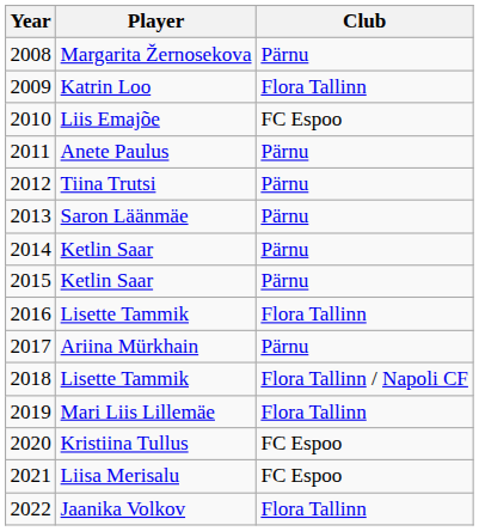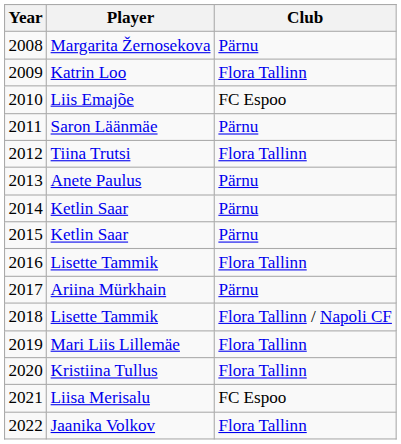 <table class="wikitable">
 <tr>
 <th>Year</th>
 <th>Player</th>
 <th>Club</th>
 </tr>
 <tr>
 <td>2008</td>
 <td><a href='#'>Margarita Žernosekova</a></td>
 <td> <a href='#'>Pärnu</a></td>
 </tr>
 <tr>
 <td>2009</td>
 <td><a href='#'>Katrin Loo</a></td>
 <td> <a href='#'>Flora Tallinn</a></td>
 </tr>
 <tr>
 <td>2010</td>
 <td><a href='#'>Liis Emajõe</a></td>
 <td> FC Espoo</td>
 </tr>
 <tr>
 <td>2011</td>
-<td><a href='#'>Anete Paulus</a></td>
+<td><a href='#'>Saron Läänmäe</a></td>
 <td> <a href='#'>Pärnu</a></td>
 </tr>
 <tr>
 <td>2012</td>
 <td><a href='#'>Tiina Trutsi</a></td>
-<td> <a href='#'>Pärnu</a></td>
+<td> <a href='#'>Flora Tallinn</a></td>
 </tr>
 <tr>
 <td>2013</td>
-<td><a href='#'>Saron Läänmäe</a></td>
+<td><a href='#'>Anete Paulus</a></td>
 <td> <a href='#'>Pärnu</a></td>
 </tr>
 <tr>
 <td>2014</td>
 <td><a href='#'>Ketlin Saar</a></td>
 <td> <a href='#'>Pärnu</a></td>
 </tr>
 <tr>
 <td>2015</td>
 <td><a href='#'>Ketlin Saar</a></td>
 <td> <a href='#'>Pärnu</a></td>
 </tr>
 <tr>
 <td>2016</td>
 <td><a href='#'>Lisette Tammik</a></td>
 <td> <a href='#'>Flora Tallinn</a></td>
 </tr>
 <tr>
 <td>2017</td>
 <td><a href='#'>Ariina Mürkhain</a></td>
 <td> <a href='#'>Pärnu</a></td>
 </tr>
 <tr>
 <td>2018</td>
 <td><a href='#'>Lisette Tammik</a></td>
 <td> <a href='#'>Flora Tallinn</a> /  <a href='#'>Napoli CF</a></td>
 </tr>
 <tr>
 <td>2019</td>
 <td><a href='#'>Mari Liis Lillemäe</a></td>
 <td> <a href='#'>Flora Tallinn</a></td>
 </tr>
 <tr>
 <td>2020</td>
 <td><a href='#'>Kristiina Tullus</a></td>
-<td> FC Espoo</td>
+<td> <a href='#'>Flora Tallinn</a></td>
 </tr>
 <tr>
 <td>2021</td>
 <td><a href='#'>Liisa Merisalu</a></td>
 <td> FC Espoo</td>
 </tr>
 <tr>
 <td>2022</td>
 <td><a href='#'>Jaanika Volkov</a></td>
 <td> <a href='#'>Flora Tallinn</a></td>
 </tr>
 </table>
